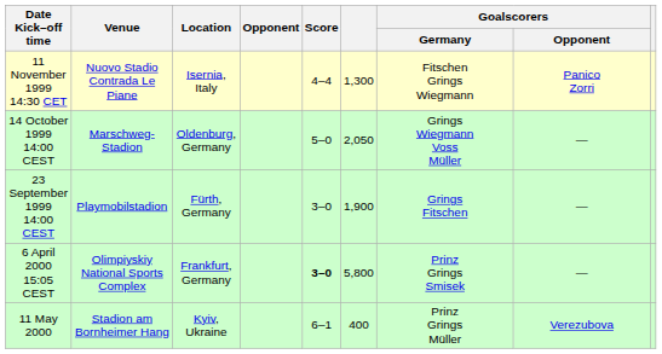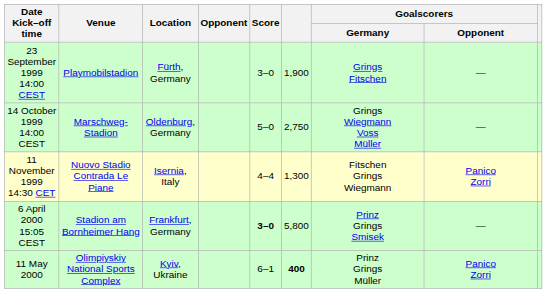 <table class="wikitable" Style="text-align: center">
 <tr>
 <th rowspan="2">Date<br>Kick–off time</th>
 <th rowspan="2">Venue</th>
 <th rowspan="2">Location</th>
 <th rowspan="2">Opponent</th>
 <th rowspan="2">Score<br></th>
 <th rowspan="2"></th>
 <th colspan="2">Goalscorers</th>
 <th rowspan="2"></th>
 </tr>
 <tr>
 <th style="width:175px">Germany</th>
 <th style="width:175px">Opponent</th>
 </tr>
+<tr style="background:#cfc">
+<td>23 September 1999<br>14:00 <a href='#'>CEST</a></td>
+<td><a href='#'>Playmobilstadion</a></td>
+<td><a href='#'>Fürth</a>, Germany</td>
+<td></td>
+<td>3–0</td>
+<td>1,900</td>
+<td><a href='#'>Grings</a> <br><a href='#'>Fitschen</a> </td>
+<td>—</td>
+<td></td>
+</tr>
+<tr style="background:#cfc">
+<td>14 October 1999<br>14:00 CEST</td>
+<td><a href='#'>Marschweg-Stadion</a></td>
+<td><a href='#'>Oldenburg</a>, Germany</td>
+<td></td>
+<td>5–0</td>
+<td>2,750</td>
+<td>Grings <br><a href='#'>Wiegmann</a> <br><a href='#'>Voss</a> <br><a href='#'>Müller</a> </td>
+<td>—</td>
+<td></td>
+</tr>
 <tr style="background:#ffc">
 <td>11 November 1999<br>14:30 <a href='#'>CET</a></td>
 <td><a href='#'>Nuovo Stadio Contrada Le Piane</a></td>
 <td><a href='#'>Isernia</a>, Italy</td>
 <td></td>
 <td>4–4</td>
 <td>1,300</td>
 <td>Fitschen <br>Grings <br>Wiegmann </td>
 <td><a href='#'>Panico</a> <br><a href='#'>Zorri</a> </td>
 <td></td>
 </tr>
 <tr style="background:#cfc">
-<td>14 October 1999<br>14:00 CEST</td>
-<td><a href='#'>Marschweg-Stadion</a></td>
-<td><a href='#'>Oldenburg</a>, Germany</td>
-<td></td>
-<td>5–0</td>
-<td>2,050</td>
-<td>Grings <br><a href='#'>Wiegmann</a> <br><a href='#'>Voss</a> <br><a href='#'>Müller</a> </td>
-<td>—</td>
-<td></td>
-</tr>
-<tr style="background:#cfc">
-<td>23 September 1999<br>14:00 <a href='#'>CEST</a></td>
-<td><a href='#'>Playmobilstadion</a></td>
-<td><a href='#'>Fürth</a>, Germany</td>
-<td></td>
-<td>3–0</td>
-<td>1,900</td>
-<td><a href='#'>Grings</a> <br><a href='#'>Fitschen</a> </td>
-<td>—</td>
-<td></td>
-</tr>
-<tr style="background:#cfc">
 <td>6 April 2000<br>15:05 CEST</td>
-<td><a href='#'>Olimpiyskiy National Sports Complex</a></td>
+<td><a href='#'>Stadion am Bornheimer Hang</a></td>
 <td><a href='#'>Frankfurt</a>, Germany</td>
 <td></td>
 <td><strong>3–0</strong></td>
 <td>5,800</td>
 <td><a href='#'>Prinz</a> <br>Grings <br><a href='#'>Smisek</a> </td>
 <td>—</td>
 <td></td>
 </tr>
 <tr style="background:#cfc">
 <td>11 May 2000</td>
-<td><a href='#'>Stadion am Bornheimer Hang</a></td>
+<td><a href='#'>Olimpiyskiy National Sports Complex</a></td>
 <td><a href='#'>Kyiv</a>, Ukraine</td>
 <td></td>
 <td>6–1</td>
-<td>400</td>
+<td><strong>400</strong></td>
 <td>Prinz <br>Grings <br>Müller </td>
-<td><a href='#'>Verezubova</a> </td>
+<td><a href='#'>Panico</a> <br><a href='#'>Zorri</a> </td>
 <td></td>
 </tr>
 </table>
